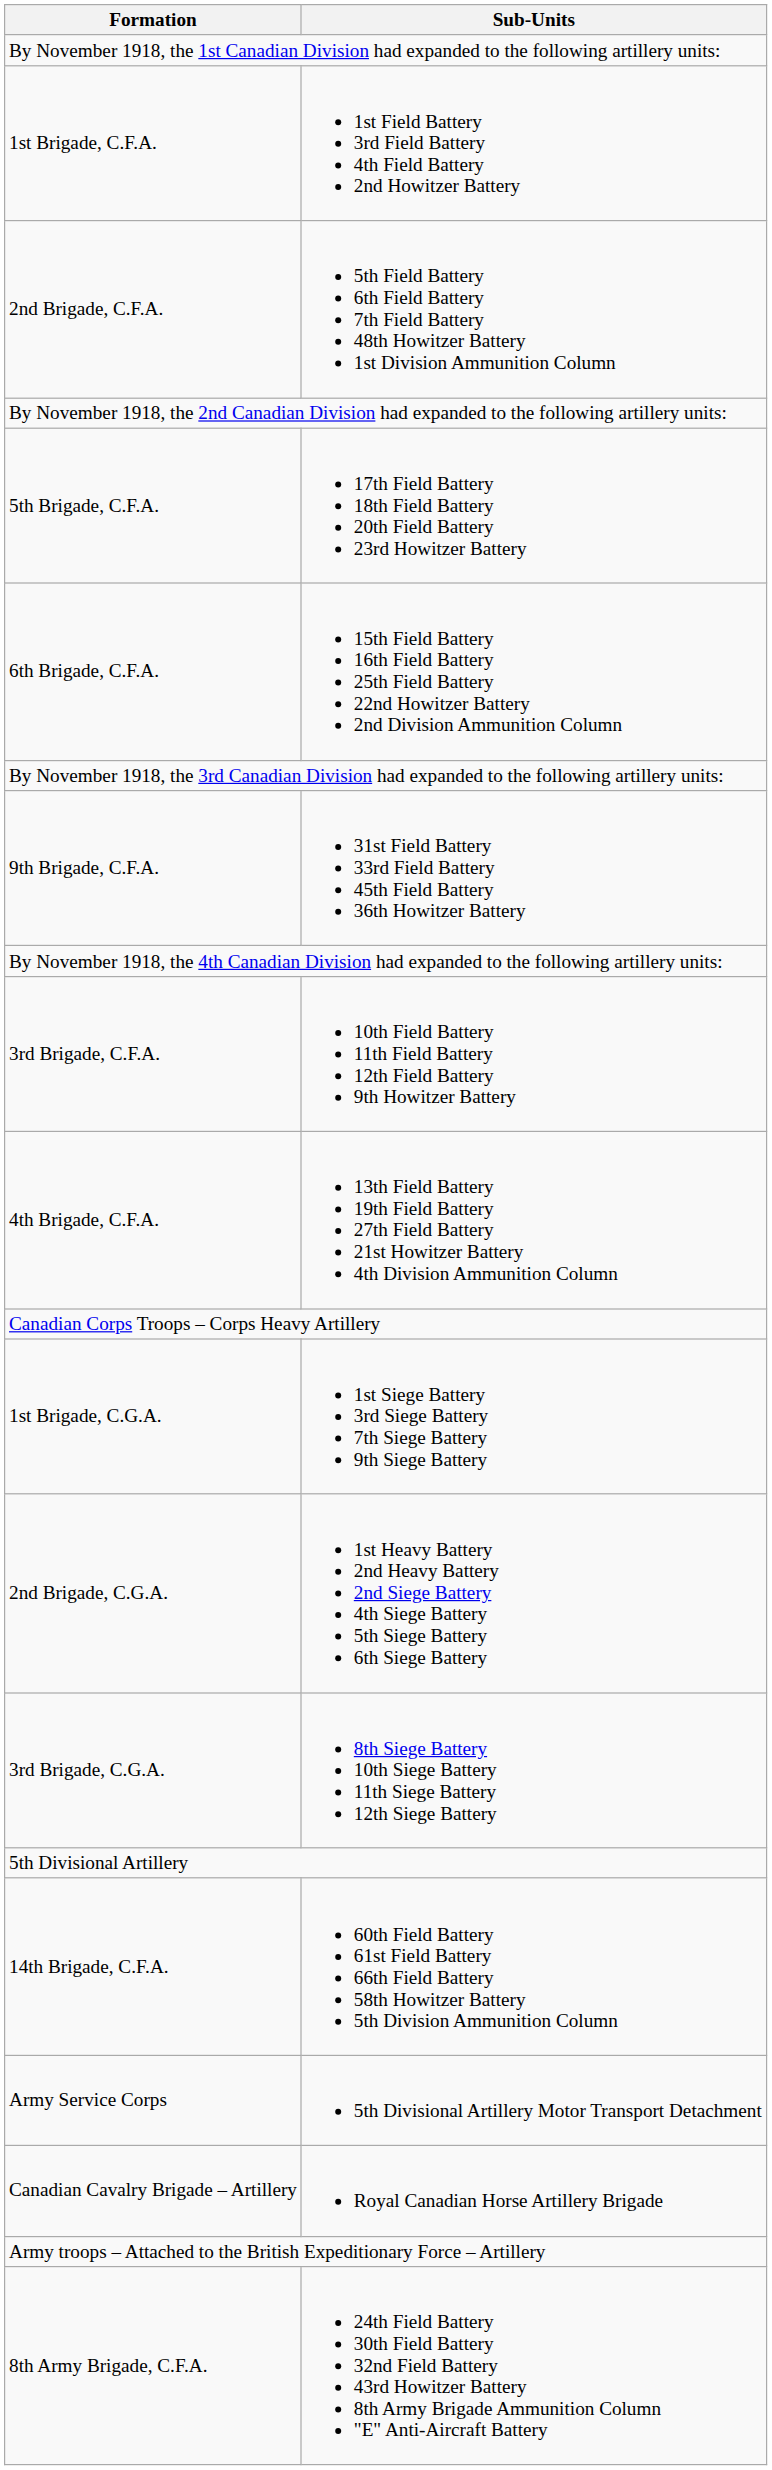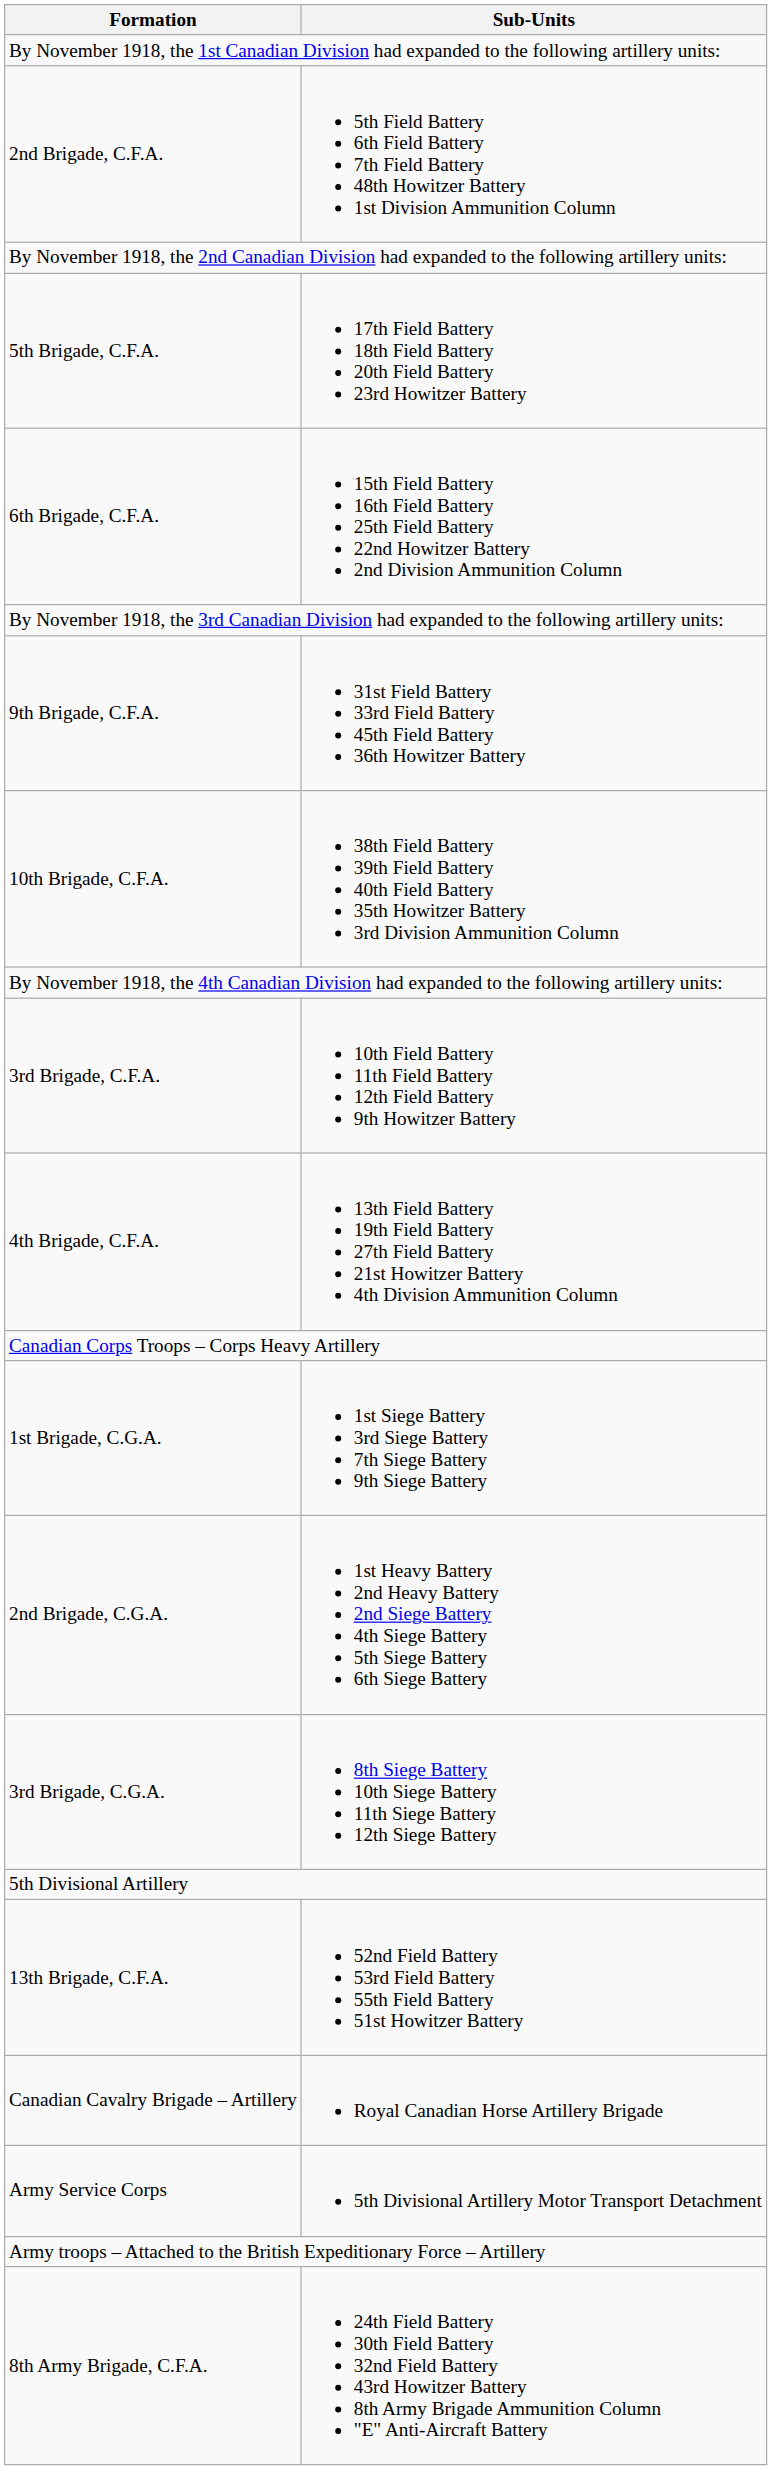 <table class="wikitable">
 <tr>
 <th>Formation</th>
 <th>Sub-Units</th>
 </tr>
 <tr>
 <td colspan="2">By November 1918, the <a href='#'>1st Canadian Division</a> had expanded to the following artillery units:</td>
-</tr>
-<tr>
-<td>1st Brigade, C.F.A.</td>
-<td><br><ul><li>1st Field Battery</li><li>3rd Field Battery</li><li>4th Field Battery</li><li>2nd Howitzer Battery</li></ul></td>
 </tr>
 <tr>
 <td>2nd Brigade, C.F.A.</td>
 <td><br><ul><li>5th Field Battery</li><li>6th Field Battery</li><li>7th Field Battery</li><li>48th Howitzer Battery</li><li>1st Division Ammunition Column</li></ul></td>
 </tr>
 <tr>
 <td colspan="2">By November 1918, the <a href='#'>2nd Canadian Division</a> had expanded to the following artillery units:</td>
 </tr>
 <tr>
 <td>5th Brigade, C.F.A.</td>
 <td><br><ul><li>17th Field Battery</li><li>18th Field Battery</li><li>20th Field Battery</li><li>23rd Howitzer Battery</li></ul></td>
 </tr>
 <tr>
 <td>6th Brigade, C.F.A.</td>
 <td><br><ul><li>15th Field Battery</li><li>16th Field Battery</li><li>25th Field Battery</li><li>22nd Howitzer Battery</li><li>2nd Division Ammunition Column</li></ul></td>
 </tr>
 <tr>
 <td colspan="2">By November 1918, the <a href='#'>3rd Canadian Division</a> had expanded to the following artillery units:</td>
 </tr>
 <tr>
 <td>9th Brigade, C.F.A.</td>
 <td><br><ul><li>31st Field Battery</li><li>33rd Field Battery</li><li>45th Field Battery</li><li>36th Howitzer Battery</li></ul></td>
+</tr>
+<tr>
+<td>10th Brigade, C.F.A.</td>
+<td><br><ul><li>38th Field Battery</li><li>39th Field Battery</li><li>40th Field Battery</li><li>35th Howitzer Battery</li><li>3rd Division Ammunition Column</li></ul></td>
 </tr>
 <tr>
 <td colspan="2">By November 1918, the <a href='#'>4th Canadian Division</a> had expanded to the following artillery units:</td>
 </tr>
 <tr>
 <td>3rd Brigade, C.F.A.</td>
 <td><br><ul><li>10th Field Battery</li><li>11th Field Battery</li><li>12th Field Battery</li><li>9th Howitzer Battery</li></ul></td>
 </tr>
 <tr>
 <td>4th Brigade, C.F.A.</td>
 <td><br><ul><li>13th Field Battery</li><li>19th Field Battery</li><li>27th Field Battery</li><li>21st Howitzer Battery</li><li>4th Division Ammunition Column</li></ul></td>
 </tr>
 <tr>
 <td colspan="2"><a href='#'>Canadian Corps</a> Troops – Corps Heavy Artillery</td>
 </tr>
 <tr>
 <td>1st Brigade, C.G.A.</td>
 <td><br><ul><li>1st Siege Battery</li><li>3rd Siege Battery</li><li>7th Siege Battery</li><li>9th Siege Battery</li></ul></td>
 </tr>
 <tr>
 <td>2nd Brigade, C.G.A.</td>
 <td><br><ul><li>1st Heavy Battery</li><li>2nd Heavy Battery</li><li><a href='#'>2nd Siege Battery</a></li><li>4th Siege Battery</li><li>5th Siege Battery</li><li>6th Siege Battery</li></ul></td>
 </tr>
 <tr>
 <td>3rd Brigade, C.G.A.</td>
 <td><br><ul><li><a href='#'>8th Siege Battery</a></li><li>10th Siege Battery</li><li>11th Siege Battery</li><li>12th Siege Battery</li></ul></td>
 </tr>
 <tr>
 <td colspan="2">5th Divisional Artillery</td>
 </tr>
 <tr>
-<td>14th Brigade, C.F.A.</td>
-<td><br><ul><li>60th Field Battery</li><li>61st Field Battery</li><li>66th Field Battery</li><li>58th Howitzer Battery</li><li>5th Division Ammunition Column</li></ul></td>
+<td>13th Brigade, C.F.A.</td>
+<td><br><ul><li>52nd Field Battery</li><li>53rd Field Battery</li><li>55th Field Battery</li><li>51st Howitzer Battery</li></ul></td>
+</tr>
+<tr>
+<td>Canadian Cavalry Brigade – Artillery</td>
+<td><br><ul><li>Royal Canadian Horse Artillery Brigade</li></ul></td>
 </tr>
 <tr>
 <td>Army Service Corps</td>
 <td><br><ul><li>5th Divisional Artillery Motor Transport Detachment</li></ul></td>
-</tr>
-<tr>
-<td>Canadian Cavalry Brigade – Artillery</td>
-<td><br><ul><li>Royal Canadian Horse Artillery Brigade</li></ul></td>
 </tr>
 <tr>
 <td colspan="2">Army troops – Attached to the British Expeditionary Force – Artillery</td>
 </tr>
 <tr>
 <td>8th Army Brigade, C.F.A.</td>
 <td><br><ul><li>24th Field Battery</li><li>30th Field Battery</li><li>32nd Field Battery</li><li>43rd Howitzer Battery</li><li>8th Army Brigade Ammunition Column</li><li>"E" Anti-Aircraft Battery</li></ul></td>
 </tr>
 </table>
